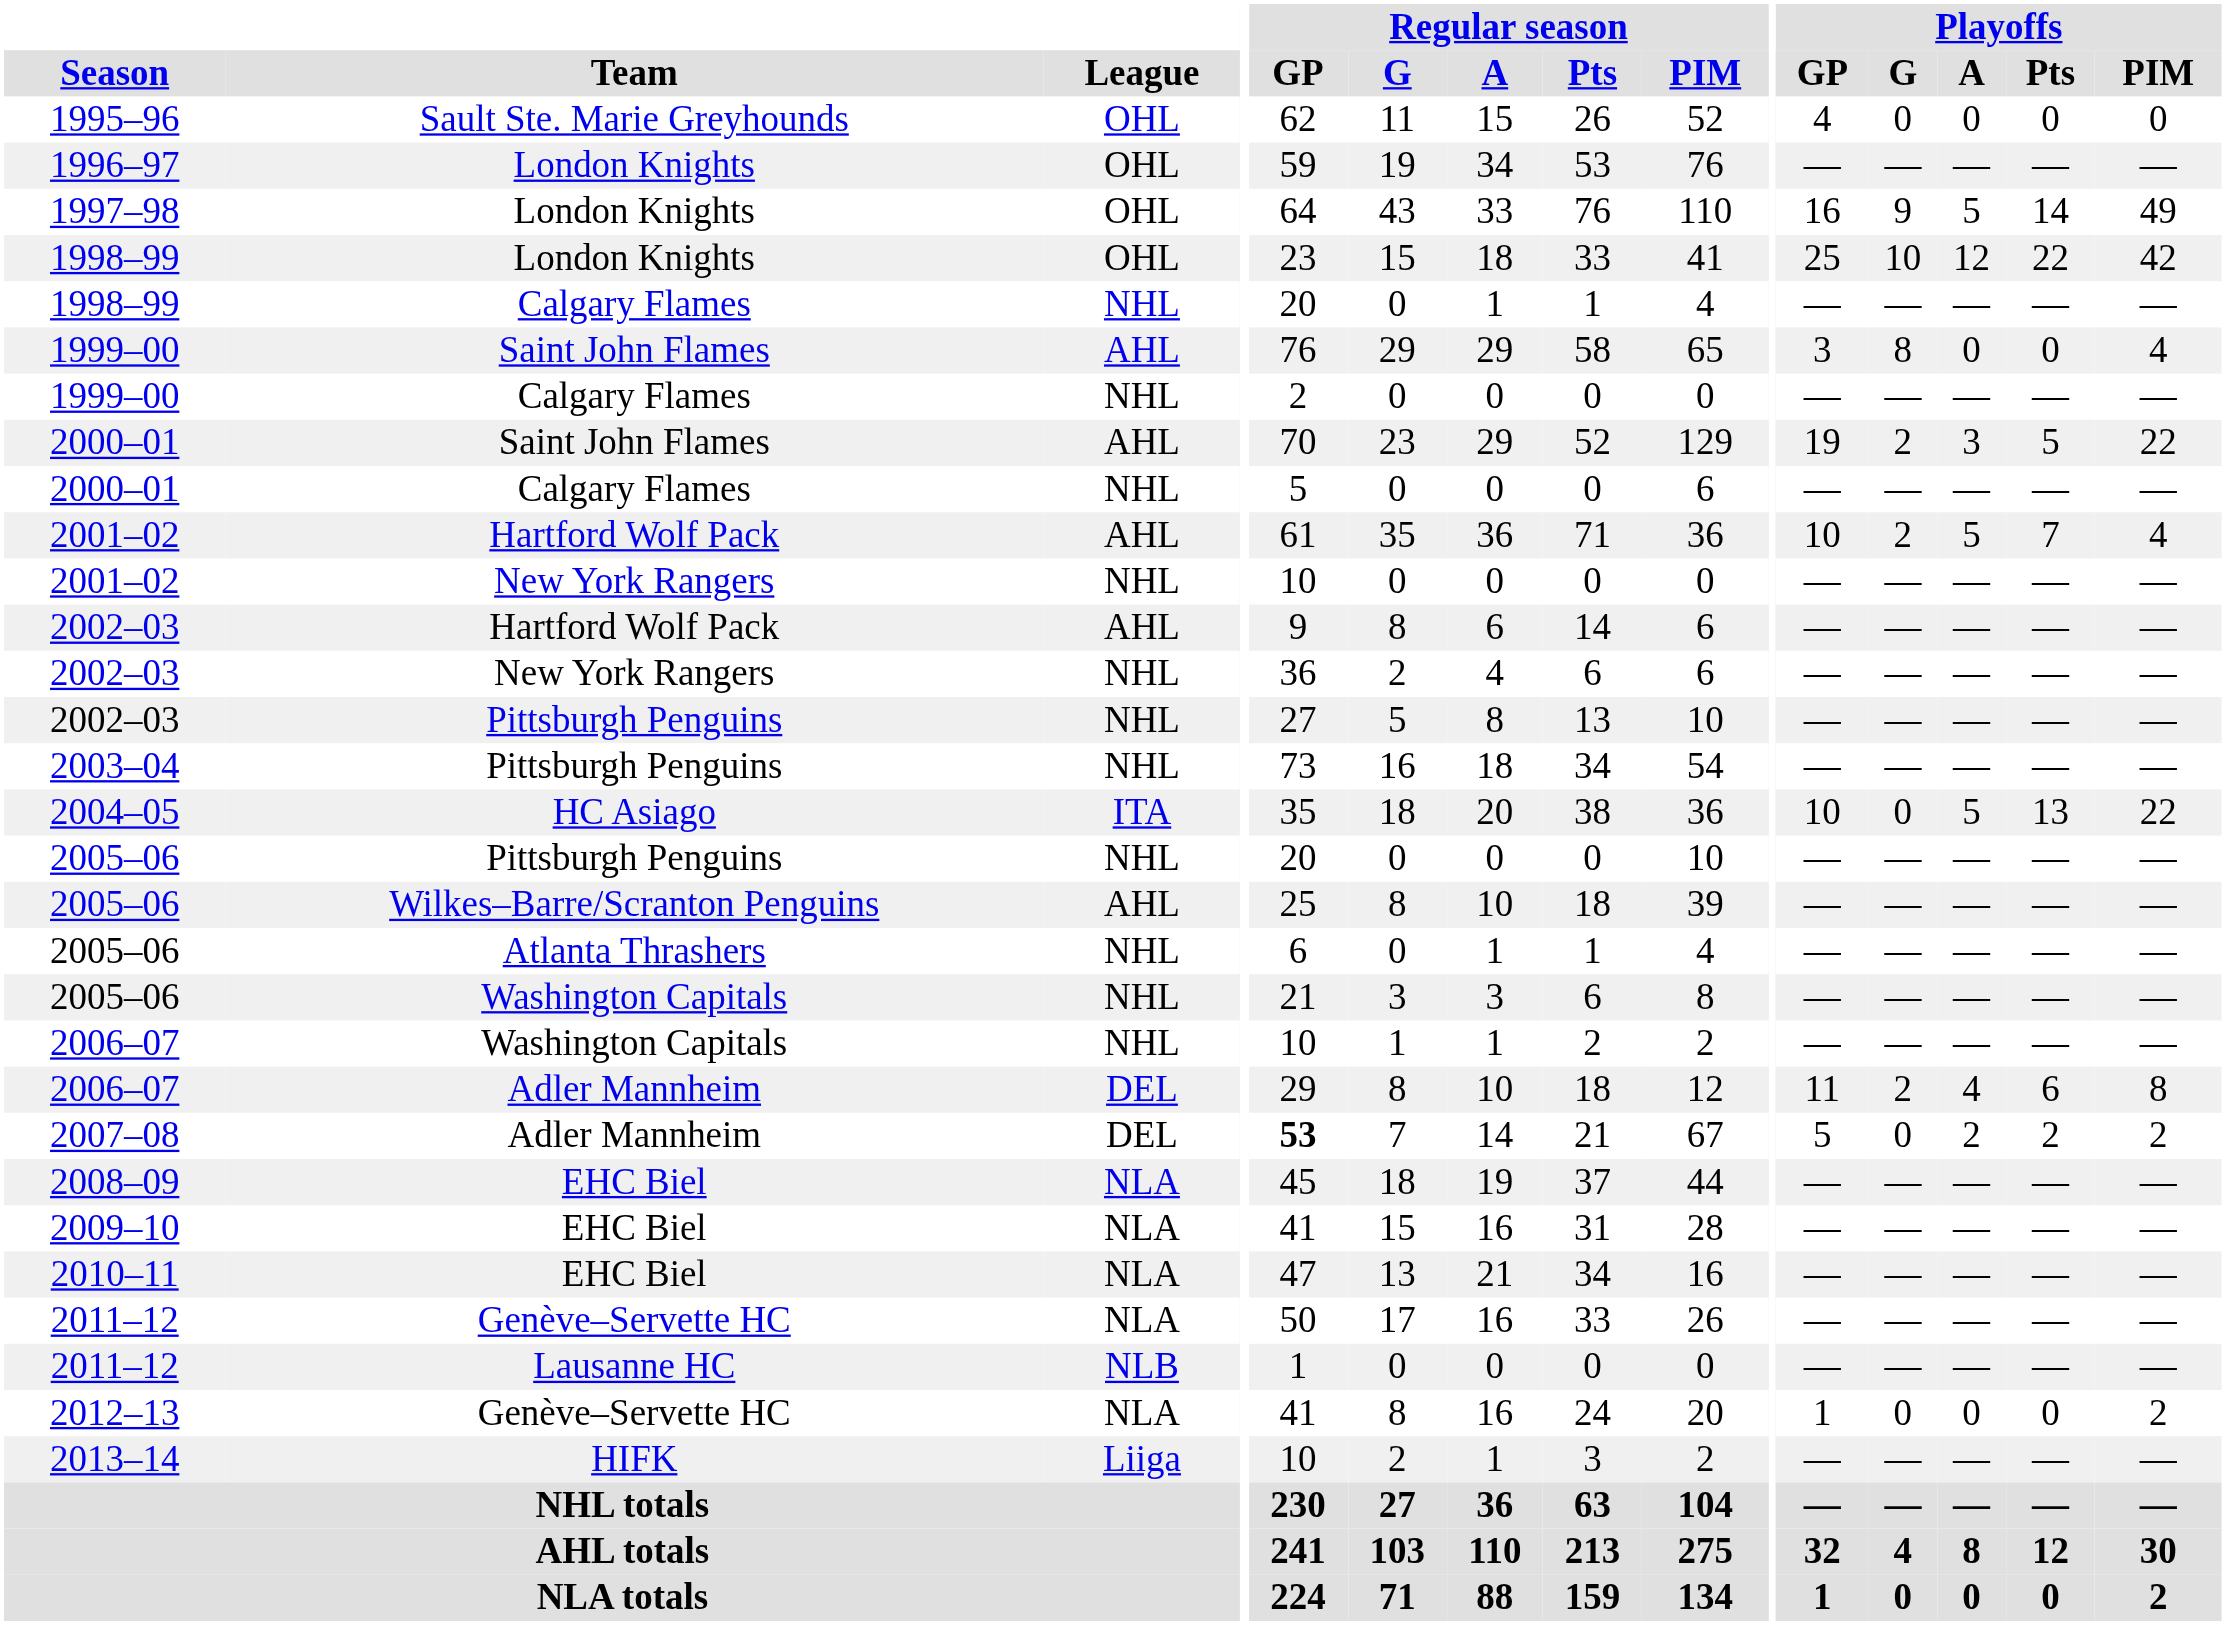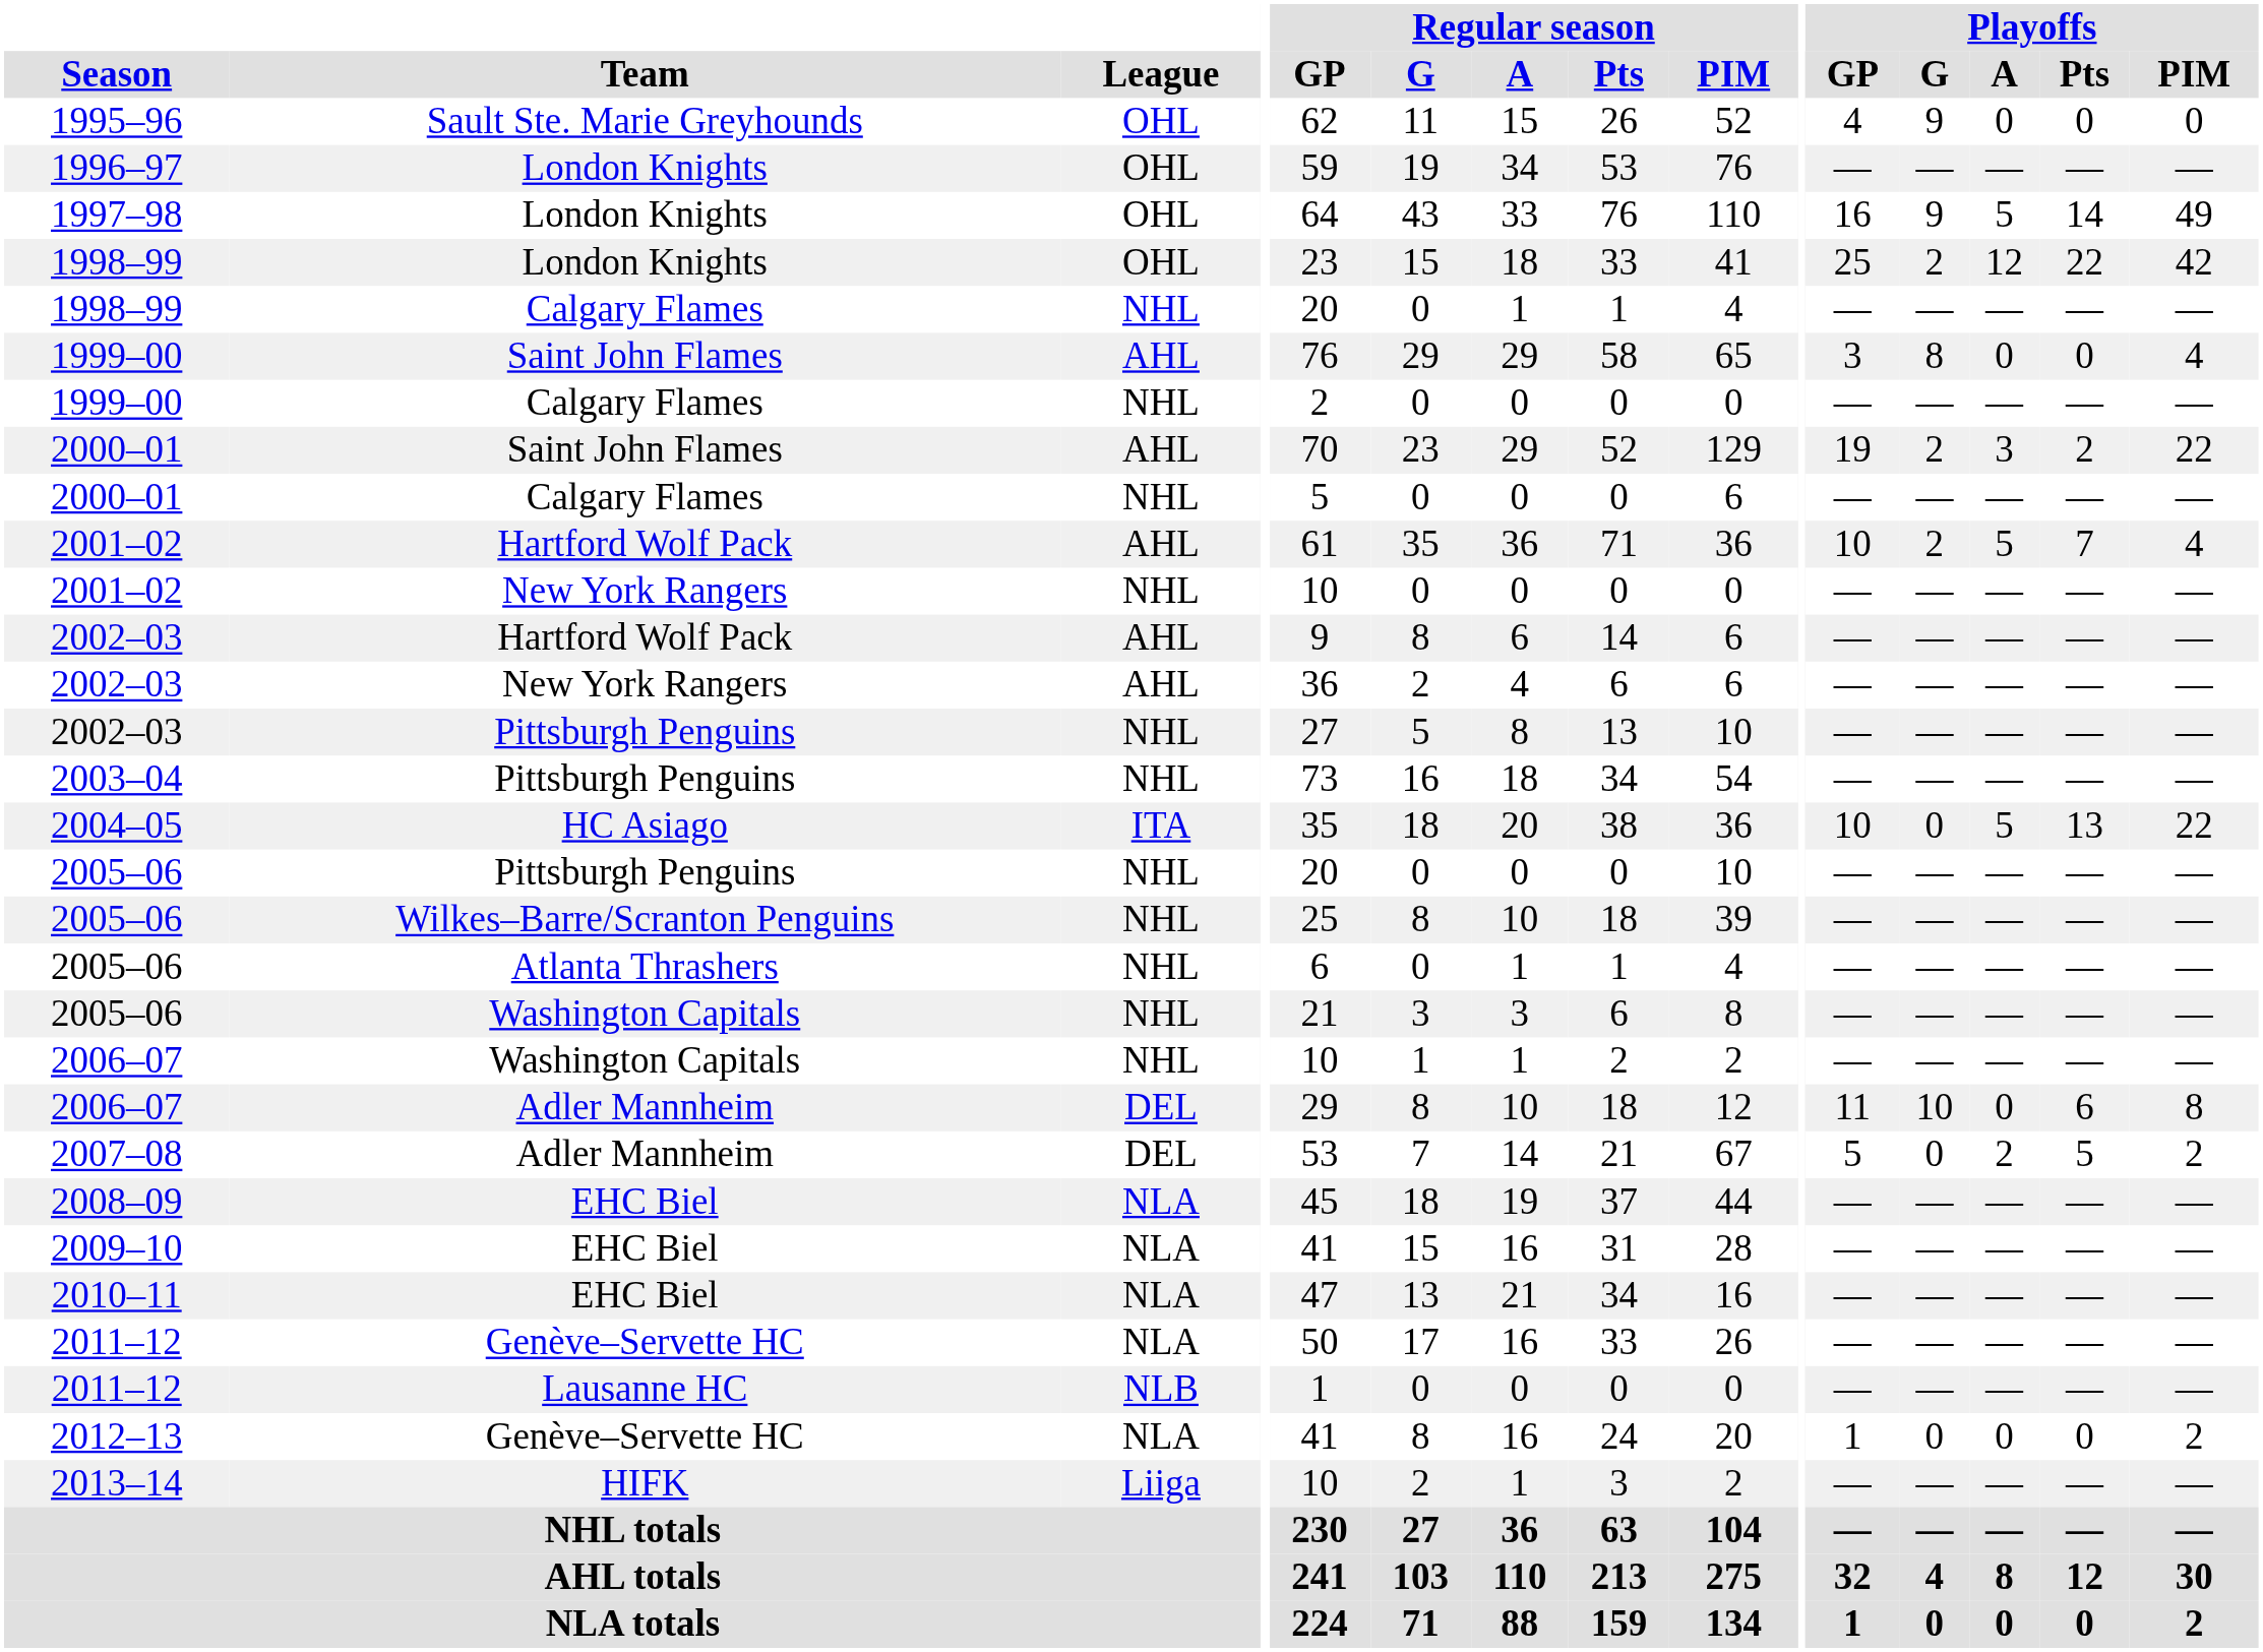 <table border="0" cellpadding="1" cellspacing="0" style="text-align:center; width:60em">
 <tr bgcolor="#e0e0e0">
 <th colspan="3" bgcolor="#ffffff"></th>
 <th rowspan="99" bgcolor="#ffffff"></th>
 <th colspan="5"><a href='#'>Regular season</a></th>
 <th rowspan="99" bgcolor="#ffffff"></th>
 <th colspan="5"><a href='#'>Playoffs</a></th>
 </tr>
 <tr bgcolor="#e0e0e0">
 <th><a href='#'>Season</a></th>
 <th>Team</th>
 <th>League</th>
 <th>GP</th>
 <th><a href='#'>G</a></th>
 <th><a href='#'>A</a></th>
 <th><a href='#'>Pts</a></th>
 <th><a href='#'>PIM</a></th>
 <th>GP</th>
 <th>G</th>
 <th>A</th>
 <th>Pts</th>
 <th>PIM</th>
 </tr>
 <tr>
 <td><a href='#'>1995–96</a></td>
 <td><a href='#'>Sault Ste. Marie Greyhounds</a></td>
 <td><a href='#'>OHL</a></td>
 <td>62</td>
 <td>11</td>
 <td>15</td>
 <td>26</td>
 <td>52</td>
 <td>4</td>
-<td>0</td>
+<td>9</td>
 <td>0</td>
 <td>0</td>
 <td>0</td>
 </tr>
 <tr bgcolor="#f0f0f0">
 <td><a href='#'>1996–97</a></td>
 <td><a href='#'>London Knights</a></td>
 <td>OHL</td>
 <td>59</td>
 <td>19</td>
 <td>34</td>
 <td>53</td>
 <td>76</td>
 <td>—</td>
 <td>—</td>
 <td>—</td>
 <td>—</td>
 <td>—</td>
 </tr>
 <tr>
 <td><a href='#'>1997–98</a></td>
 <td>London Knights</td>
 <td>OHL</td>
 <td>64</td>
 <td>43</td>
 <td>33</td>
 <td>76</td>
 <td>110</td>
 <td>16</td>
 <td>9</td>
 <td>5</td>
 <td>14</td>
 <td>49</td>
 </tr>
 <tr bgcolor="#f0f0f0">
 <td><a href='#'>1998–99</a></td>
 <td>London Knights</td>
 <td>OHL</td>
 <td>23</td>
 <td>15</td>
 <td>18</td>
 <td>33</td>
 <td>41</td>
 <td>25</td>
-<td>10</td>
+<td>2</td>
 <td>12</td>
 <td>22</td>
 <td>42</td>
 </tr>
 <tr>
 <td><a href='#'>1998–99</a></td>
 <td><a href='#'>Calgary Flames</a></td>
 <td><a href='#'>NHL</a></td>
 <td>20</td>
 <td>0</td>
 <td>1</td>
 <td>1</td>
 <td>4</td>
 <td>—</td>
 <td>—</td>
 <td>—</td>
 <td>—</td>
 <td>—</td>
 </tr>
 <tr bgcolor="#f0f0f0">
 <td><a href='#'>1999–00</a></td>
 <td><a href='#'>Saint John Flames</a></td>
 <td><a href='#'>AHL</a></td>
 <td>76</td>
 <td>29</td>
 <td>29</td>
 <td>58</td>
 <td>65</td>
 <td>3</td>
 <td>8</td>
 <td>0</td>
 <td>0</td>
 <td>4</td>
 </tr>
 <tr>
 <td><a href='#'>1999–00</a></td>
 <td>Calgary Flames</td>
 <td>NHL</td>
 <td>2</td>
 <td>0</td>
 <td>0</td>
 <td>0</td>
 <td>0</td>
 <td>—</td>
 <td>—</td>
 <td>—</td>
 <td>—</td>
 <td>—</td>
 </tr>
 <tr bgcolor="#f0f0f0">
 <td><a href='#'>2000–01</a></td>
 <td>Saint John Flames</td>
 <td>AHL</td>
 <td>70</td>
 <td>23</td>
 <td>29</td>
 <td>52</td>
 <td>129</td>
 <td>19</td>
 <td>2</td>
 <td>3</td>
-<td>5</td>
+<td>2</td>
 <td>22</td>
 </tr>
 <tr>
 <td><a href='#'>2000–01</a></td>
 <td>Calgary Flames</td>
 <td>NHL</td>
 <td>5</td>
 <td>0</td>
 <td>0</td>
 <td>0</td>
 <td>6</td>
 <td>—</td>
 <td>—</td>
 <td>—</td>
 <td>—</td>
 <td>—</td>
 </tr>
 <tr bgcolor="#f0f0f0">
 <td><a href='#'>2001–02</a></td>
 <td><a href='#'>Hartford Wolf Pack</a></td>
 <td>AHL</td>
 <td>61</td>
 <td>35</td>
 <td>36</td>
 <td>71</td>
 <td>36</td>
 <td>10</td>
 <td>2</td>
 <td>5</td>
 <td>7</td>
 <td>4</td>
 </tr>
 <tr>
 <td><a href='#'>2001–02</a></td>
 <td><a href='#'>New York Rangers</a></td>
 <td>NHL</td>
 <td>10</td>
 <td>0</td>
 <td>0</td>
 <td>0</td>
 <td>0</td>
 <td>—</td>
 <td>—</td>
 <td>—</td>
 <td>—</td>
 <td>—</td>
 </tr>
 <tr bgcolor="#f0f0f0">
 <td><a href='#'>2002–03</a></td>
 <td>Hartford Wolf Pack</td>
 <td>AHL</td>
 <td>9</td>
 <td>8</td>
 <td>6</td>
 <td>14</td>
 <td>6</td>
 <td>—</td>
 <td>—</td>
 <td>—</td>
 <td>—</td>
 <td>—</td>
 </tr>
 <tr>
 <td><a href='#'>2002–03</a></td>
 <td>New York Rangers</td>
-<td>NHL</td>
+<td>AHL</td>
 <td>36</td>
 <td>2</td>
 <td>4</td>
 <td>6</td>
 <td>6</td>
 <td>—</td>
 <td>—</td>
 <td>—</td>
 <td>—</td>
 <td>—</td>
 </tr>
 <tr bgcolor="#f0f0f0">
 <td>2002–03</td>
 <td><a href='#'>Pittsburgh Penguins</a></td>
 <td>NHL</td>
 <td>27</td>
 <td>5</td>
 <td>8</td>
 <td>13</td>
 <td>10</td>
 <td>—</td>
 <td>—</td>
 <td>—</td>
 <td>—</td>
 <td>—</td>
 </tr>
 <tr>
 <td><a href='#'>2003–04</a></td>
 <td>Pittsburgh Penguins</td>
 <td>NHL</td>
 <td>73</td>
 <td>16</td>
 <td>18</td>
 <td>34</td>
 <td>54</td>
 <td>—</td>
 <td>—</td>
 <td>—</td>
 <td>—</td>
 <td>—</td>
 </tr>
 <tr bgcolor="#f0f0f0">
 <td><a href='#'>2004–05</a></td>
 <td><a href='#'>HC Asiago</a></td>
 <td><a href='#'>ITA</a></td>
 <td>35</td>
 <td>18</td>
 <td>20</td>
 <td>38</td>
 <td>36</td>
 <td>10</td>
 <td>0</td>
 <td>5</td>
 <td>13</td>
 <td>22</td>
 </tr>
 <tr>
 <td><a href='#'>2005–06</a></td>
 <td>Pittsburgh Penguins</td>
 <td>NHL</td>
 <td>20</td>
 <td>0</td>
 <td>0</td>
 <td>0</td>
 <td>10</td>
 <td>—</td>
 <td>—</td>
 <td>—</td>
 <td>—</td>
 <td>—</td>
 </tr>
 <tr bgcolor="#f0f0f0">
 <td><a href='#'>2005–06</a></td>
 <td><a href='#'>Wilkes–Barre/Scranton Penguins</a></td>
-<td>AHL</td>
+<td>NHL</td>
 <td>25</td>
 <td>8</td>
 <td>10</td>
 <td>18</td>
 <td>39</td>
 <td>—</td>
 <td>—</td>
 <td>—</td>
 <td>—</td>
 <td>—</td>
 </tr>
 <tr>
 <td>2005–06</td>
 <td><a href='#'>Atlanta Thrashers</a></td>
 <td>NHL</td>
 <td>6</td>
 <td>0</td>
 <td>1</td>
 <td>1</td>
 <td>4</td>
 <td>—</td>
 <td>—</td>
 <td>—</td>
 <td>—</td>
 <td>—</td>
 </tr>
 <tr bgcolor="#f0f0f0">
 <td>2005–06</td>
 <td><a href='#'>Washington Capitals</a></td>
 <td>NHL</td>
 <td>21</td>
 <td>3</td>
 <td>3</td>
 <td>6</td>
 <td>8</td>
 <td>—</td>
 <td>—</td>
 <td>—</td>
 <td>—</td>
 <td>—</td>
 </tr>
 <tr>
 <td><a href='#'>2006–07</a></td>
 <td>Washington Capitals</td>
 <td>NHL</td>
 <td>10</td>
 <td>1</td>
 <td>1</td>
 <td>2</td>
 <td>2</td>
 <td>—</td>
 <td>—</td>
 <td>—</td>
 <td>—</td>
 <td>—</td>
 </tr>
 <tr bgcolor="#f0f0f0">
 <td><a href='#'>2006–07</a></td>
 <td><a href='#'>Adler Mannheim</a></td>
 <td><a href='#'>DEL</a></td>
 <td>29</td>
 <td>8</td>
 <td>10</td>
 <td>18</td>
 <td>12</td>
 <td>11</td>
-<td>2</td>
-<td>4</td>
+<td>10</td>
+<td>0</td>
 <td>6</td>
 <td>8</td>
 </tr>
 <tr>
 <td><a href='#'>2007–08</a></td>
 <td>Adler Mannheim</td>
 <td>DEL</td>
-<td><strong>53</strong></td>
+<td>53</td>
 <td>7</td>
 <td>14</td>
 <td>21</td>
 <td>67</td>
 <td>5</td>
 <td>0</td>
 <td>2</td>
-<td>2</td>
+<td>5</td>
 <td>2</td>
 </tr>
 <tr bgcolor="#f0f0f0">
 <td><a href='#'>2008–09</a></td>
 <td><a href='#'>EHC Biel</a></td>
 <td><a href='#'>NLA</a></td>
 <td>45</td>
 <td>18</td>
 <td>19</td>
 <td>37</td>
 <td>44</td>
 <td>—</td>
 <td>—</td>
 <td>—</td>
 <td>—</td>
 <td>—</td>
 </tr>
 <tr>
 <td><a href='#'>2009–10</a></td>
 <td>EHC Biel</td>
 <td>NLA</td>
 <td>41</td>
 <td>15</td>
 <td>16</td>
 <td>31</td>
 <td>28</td>
 <td>—</td>
 <td>—</td>
 <td>—</td>
 <td>—</td>
 <td>—</td>
 </tr>
 <tr bgcolor="#f0f0f0">
 <td><a href='#'>2010–11</a></td>
 <td>EHC Biel</td>
 <td>NLA</td>
 <td>47</td>
 <td>13</td>
 <td>21</td>
 <td>34</td>
 <td>16</td>
 <td>—</td>
 <td>—</td>
 <td>—</td>
 <td>—</td>
 <td>—</td>
 </tr>
 <tr>
 <td><a href='#'>2011–12</a></td>
 <td><a href='#'>Genève–Servette HC</a></td>
 <td>NLA</td>
 <td>50</td>
 <td>17</td>
 <td>16</td>
 <td>33</td>
 <td>26</td>
 <td>—</td>
 <td>—</td>
 <td>—</td>
 <td>—</td>
 <td>—</td>
 </tr>
 <tr bgcolor="#f0f0f0">
 <td><a href='#'>2011–12</a></td>
 <td><a href='#'>Lausanne HC</a></td>
 <td><a href='#'>NLB</a></td>
 <td>1</td>
 <td>0</td>
 <td>0</td>
 <td>0</td>
 <td>0</td>
 <td>—</td>
 <td>—</td>
 <td>—</td>
 <td>—</td>
 <td>—</td>
 </tr>
 <tr>
 <td><a href='#'>2012–13</a></td>
 <td>Genève–Servette HC</td>
 <td>NLA</td>
 <td>41</td>
 <td>8</td>
 <td>16</td>
 <td>24</td>
 <td>20</td>
 <td>1</td>
 <td>0</td>
 <td>0</td>
 <td>0</td>
 <td>2</td>
 </tr>
 <tr>
 </tr>
 <tr bgcolor="#f0f0f0">
 <td><a href='#'>2013–14</a></td>
 <td><a href='#'>HIFK</a></td>
 <td><a href='#'>Liiga</a></td>
 <td>10</td>
 <td>2</td>
 <td>1</td>
 <td>3</td>
 <td>2</td>
 <td>—</td>
 <td>—</td>
 <td>—</td>
 <td>—</td>
 <td>—</td>
 </tr>
 <tr bgcolor="#e0e0e0">
 <th colspan="3">NHL totals</th>
 <th>230</th>
 <th>27</th>
 <th>36</th>
 <th>63</th>
 <th>104</th>
 <th>—</th>
 <th>—</th>
 <th>—</th>
 <th>—</th>
 <th>—</th>
 </tr>
 <tr bgcolor="#e0e0e0">
 <th colspan="3">AHL totals</th>
 <th>241</th>
 <th>103</th>
 <th>110</th>
 <th>213</th>
 <th>275</th>
 <th>32</th>
 <th>4</th>
 <th>8</th>
 <th>12</th>
 <th>30</th>
 </tr>
 <tr bgcolor="#e0e0e0">
 <th colspan="3">NLA totals</th>
 <th>224</th>
 <th>71</th>
 <th>88</th>
 <th>159</th>
 <th>134</th>
 <th>1</th>
 <th>0</th>
 <th>0</th>
 <th>0</th>
 <th>2</th>
 </tr>
 </table>
